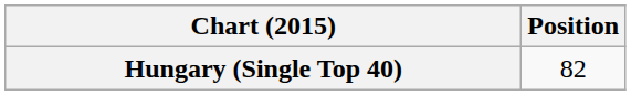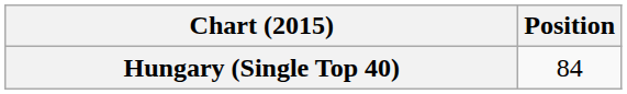 <table class="wikitable sortable plainrowheaders" style="text-align:center">
 <tr>
 <th scope="col" style="width:19em;">Chart (2015)</th>
 <th scope="col">Position</th>
 </tr>
 <tr>
 <th scope="row">Hungary (Single Top 40)</th>
-<td>82</td>
+<td>84</td>
 </tr>
 </table>
